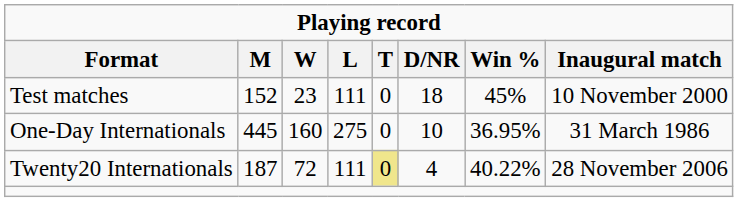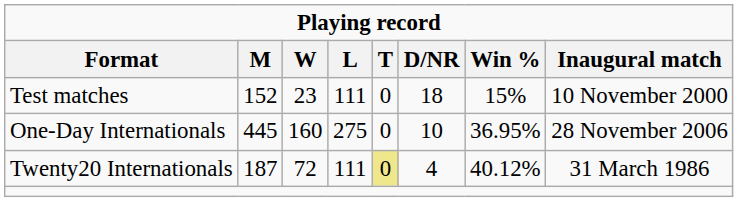 <table class="wikitable" style="text-align: center">
 <tr>
 <td colspan="8" style="text-align:center;"><strong>Playing record</strong></td>
 </tr>
 <tr>
 <th>Format</th>
 <th>M</th>
 <th>W</th>
 <th>L</th>
 <th>T</th>
 <th>D/NR</th>
 <th>Win %</th>
 <th>Inaugural match</th>
 </tr>
 <tr>
 <td style="text-align:left;">Test matches</td>
 <td>152</td>
 <td>23</td>
 <td>111</td>
 <td>0</td>
 <td>18</td>
-<td>45%</td>
+<td>15%</td>
 <td>10 November 2000</td>
 </tr>
 <tr>
 <td style="text-align:left;">One-Day Internationals</td>
 <td>445</td>
 <td>160</td>
 <td>275</td>
 <td>0</td>
 <td>10</td>
 <td>36.95%</td>
-<td>31 March 1986</td>
+<td>28 November 2006</td>
 </tr>
 <tr>
 <td style="text-align:left;">Twenty20 Internationals</td>
 <td>187</td>
 <td>72</td>
 <td>111</td>
 <td style="background: khaki;">0</td>
 <td>4</td>
-<td>40.22%</td>
-<td>28 November 2006</td>
+<td>40.12%</td>
+<td>31 March 1986</td>
 </tr>
 <tr>
 <td colspan="8"></td>
 </tr>
 </table>
